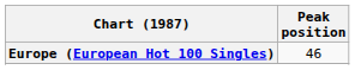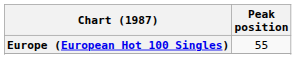 <table class="wikitable sortable plainrowheaders" style="text-align:center">
 <tr>
 <th>Chart (1987)</th>
 <th>Peak<br>position</th>
 </tr>
 <tr>
 <th scope="row">Europe (<a href='#'>European Hot 100 Singles</a>)</th>
-<td>46</td>
+<td>55</td>
 </tr>
 <tr>
 </tr>
 <tr>
 </tr>
 <tr>
 </tr>
 </table>
